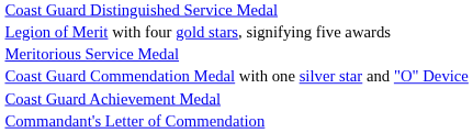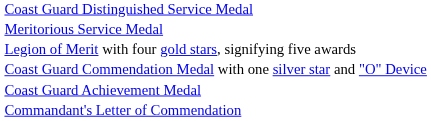 <table>
 <tr>
 <td></td>
 <td><a href='#'>Coast Guard Distinguished Service Medal</a></td>
 </tr>
 <tr>
 <td></td>
-<td><a href='#'>Legion of Merit</a> with four <a href='#'>gold stars</a>, signifying five awards</td>
+<td><a href='#'>Meritorious Service Medal</a></td>
 </tr>
 <tr>
 <td></td>
-<td><a href='#'>Meritorious Service Medal</a></td>
+<td><a href='#'>Legion of Merit</a> with four <a href='#'>gold stars</a>, signifying five awards</td>
 </tr>
 <tr>
 <td></td>
 <td><a href='#'>Coast Guard Commendation Medal</a> with one <a href='#'>silver star</a> and <a href='#'>"O" Device</a></td>
 </tr>
 <tr>
 <td></td>
 <td><a href='#'>Coast Guard Achievement Medal</a></td>
 </tr>
 <tr>
 <td></td>
 <td><a href='#'>Commandant's Letter of Commendation</a></td>
 </tr>
 </table>
